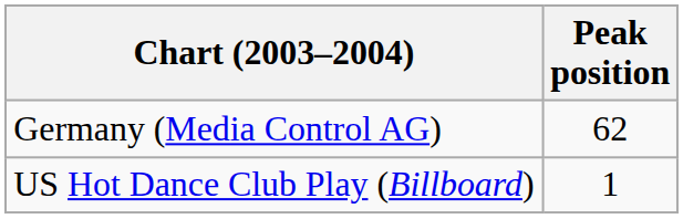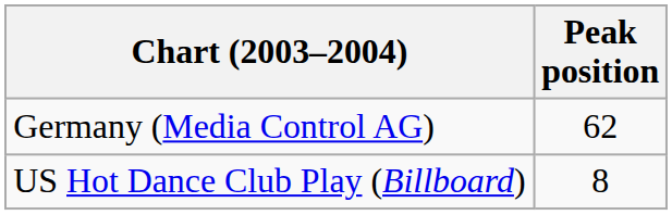 <table class="wikitable">
 <tr>
 <th>Chart (2003–2004)</th>
 <th>Peak<br>position</th>
 </tr>
 <tr>
 <td>Germany (<a href='#'>Media Control AG</a>)<br></td>
 <td align="center">62</td>
 </tr>
 <tr>
 <td>US <a href='#'>Hot Dance Club Play</a> (<em><a href='#'>Billboard</a></em>)<br></td>
-<td align="center">1</td>
+<td align="center">8</td>
 </tr>
 </table>
